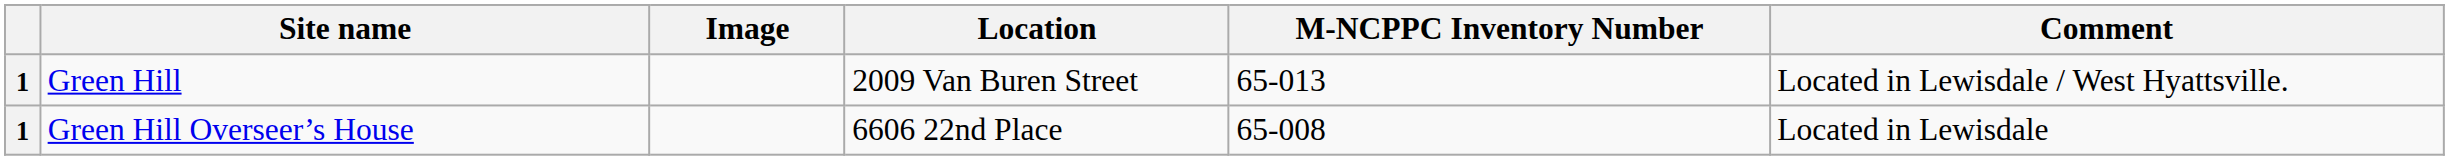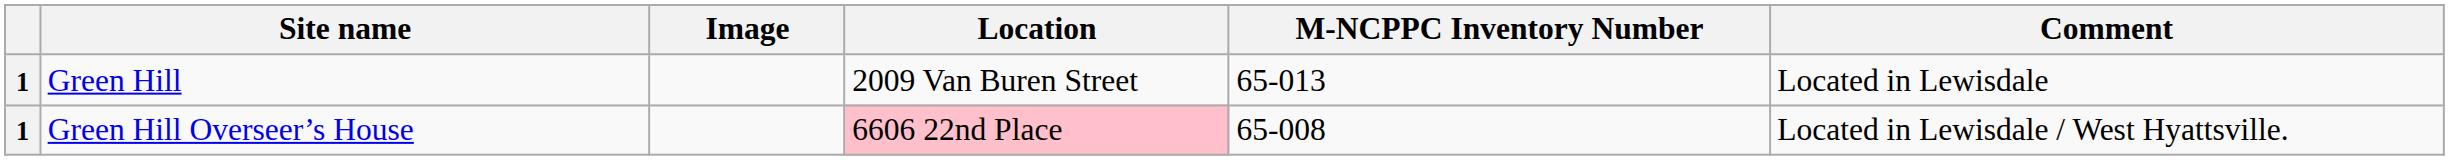 <table class="wikitable sortable" style="width:98%">
 <tr>
 <th></th>
 <th width = 25% ><strong>Site name</strong></th>
 <th width = 8% class="unsortable" ><strong>Image</strong></th>
 <th><strong>Location</strong></th>
 <th class="unsortable" ><strong>M-NCPPC Inventory Number</strong></th>
 <th class="unsortable" ><strong>Comment</strong></th>
 </tr>
 <tr ->
 <th><small>1</small></th>
 <td><a href='#'>Green Hill</a></td>
 <td></td>
 <td>2009 Van Buren Street</td>
 <td>65-013</td>
-<td>Located in Lewisdale / West Hyattsville.</td>
+<td>Located in Lewisdale</td>
 </tr>
 <tr ->
 <th><small>1</small></th>
 <td><a href='#'>Green Hill Overseer’s House</a></td>
 <td></td>
-<td>6606 22nd Place</td>
+<td style="background: pink;">6606 22nd Place</td>
 <td>65-008</td>
-<td>Located in Lewisdale</td>
+<td>Located in Lewisdale / West Hyattsville.</td>
 </tr>
 </table>
